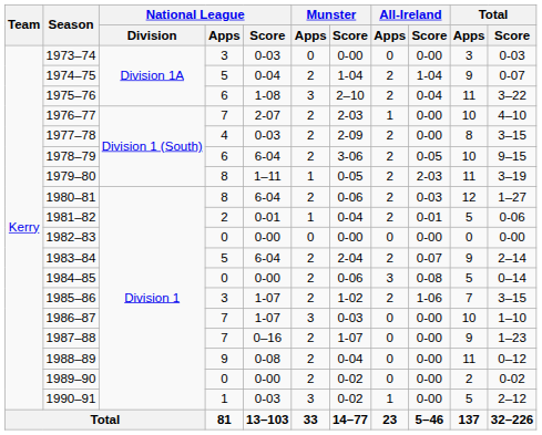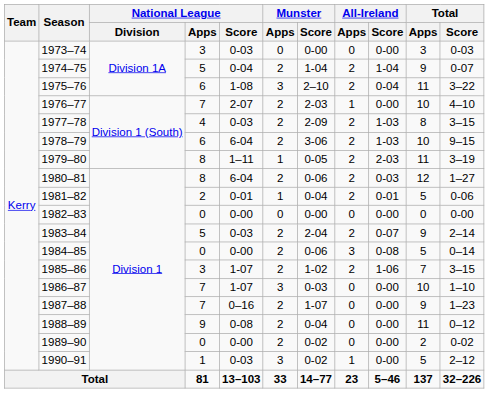 <table class="wikitable" style="text-align:center">
 <tr>
 <th rowspan="2">Team</th>
 <th rowspan="2">Season</th>
 <th colspan="3"><a href='#'>National League</a></th>
 <th colspan="2"><a href='#'>Munster</a></th>
 <th colspan="2"><a href='#'>All-Ireland</a></th>
 <th colspan="2">Total</th>
 </tr>
 <tr>
 <th>Division</th>
 <th>Apps</th>
 <th>Score</th>
 <th>Apps</th>
 <th>Score</th>
 <th>Apps</th>
 <th>Score</th>
 <th>Apps</th>
 <th>Score</th>
 </tr>
 <tr>
 <td rowspan="18"><a href='#'>Kerry</a></td>
 <td>1973–74</td>
 <td rowspan="3"><a href='#'>Division 1A</a></td>
 <td>3</td>
 <td>0-03</td>
 <td>0</td>
 <td>0-00</td>
 <td>0</td>
 <td>0-00</td>
 <td>3</td>
 <td>0-03</td>
 </tr>
 <tr>
 <td>1974–75</td>
 <td>5</td>
 <td>0-04</td>
 <td>2</td>
 <td>1-04</td>
 <td>2</td>
 <td>1-04</td>
 <td>9</td>
 <td>0-07</td>
 </tr>
 <tr>
 <td>1975–76</td>
 <td>6</td>
 <td>1-08</td>
 <td>3</td>
 <td>2–10</td>
 <td>2</td>
 <td>0-04</td>
 <td>11</td>
 <td>3–22</td>
 </tr>
 <tr>
 <td>1976–77</td>
 <td rowspan="4"><a href='#'>Division 1 (South)</a></td>
 <td>7</td>
 <td>2-07</td>
 <td>2</td>
 <td>2-03</td>
 <td>1</td>
 <td>0-00</td>
 <td>10</td>
 <td>4–10</td>
 </tr>
 <tr>
 <td>1977–78</td>
 <td>4</td>
 <td>0-03</td>
 <td>2</td>
 <td>2-09</td>
 <td>2</td>
-<td>0-00</td>
+<td>1-03</td>
 <td>8</td>
 <td>3–15</td>
 </tr>
 <tr>
 <td>1978–79</td>
 <td>6</td>
 <td>6-04</td>
 <td>2</td>
 <td>3-06</td>
 <td>2</td>
-<td>0-05</td>
+<td>1-03</td>
 <td>10</td>
 <td>9–15</td>
 </tr>
 <tr>
 <td>1979–80</td>
 <td>8</td>
 <td>1–11</td>
 <td>1</td>
 <td>0-05</td>
 <td>2</td>
 <td>2-03</td>
 <td>11</td>
 <td>3–19</td>
 </tr>
 <tr>
 <td>1980–81</td>
 <td rowspan="11"><a href='#'>Division 1</a></td>
 <td>8</td>
 <td>6-04</td>
 <td>2</td>
 <td>0-06</td>
 <td>2</td>
 <td>0-03</td>
 <td>12</td>
 <td>1–27</td>
 </tr>
 <tr>
 <td>1981–82</td>
 <td>2</td>
 <td>0-01</td>
 <td>1</td>
 <td>0-04</td>
 <td>2</td>
 <td>0-01</td>
 <td>5</td>
 <td>0-06</td>
 </tr>
 <tr>
 <td>1982–83</td>
 <td>0</td>
 <td>0-00</td>
 <td>0</td>
 <td>0-00</td>
 <td>0</td>
 <td>0-00</td>
 <td>0</td>
 <td>0-00</td>
 </tr>
 <tr>
 <td>1983–84</td>
 <td>5</td>
-<td>6-04</td>
+<td>0-03</td>
 <td>2</td>
 <td>2-04</td>
 <td>2</td>
 <td>0-07</td>
 <td>9</td>
 <td>2–14</td>
 </tr>
 <tr>
 <td>1984–85</td>
 <td>0</td>
 <td>0-00</td>
 <td>2</td>
 <td>0-06</td>
 <td>3</td>
 <td>0-08</td>
 <td>5</td>
 <td>0–14</td>
 </tr>
 <tr>
 <td>1985–86</td>
 <td>3</td>
 <td>1-07</td>
 <td>2</td>
 <td>1-02</td>
 <td>2</td>
 <td>1-06</td>
 <td>7</td>
 <td>3–15</td>
 </tr>
 <tr>
 <td>1986–87</td>
 <td>7</td>
 <td>1-07</td>
 <td>3</td>
 <td>0-03</td>
 <td>0</td>
 <td>0-00</td>
 <td>10</td>
 <td>1–10</td>
 </tr>
 <tr>
 <td>1987–88</td>
 <td>7</td>
 <td>0–16</td>
 <td>2</td>
 <td>1-07</td>
 <td>0</td>
 <td>0-00</td>
 <td>9</td>
 <td>1–23</td>
 </tr>
 <tr>
 <td>1988–89</td>
 <td>9</td>
 <td>0-08</td>
 <td>2</td>
 <td>0-04</td>
 <td>0</td>
 <td>0-00</td>
 <td>11</td>
 <td>0–12</td>
 </tr>
 <tr>
 <td>1989–90</td>
 <td>0</td>
 <td>0-00</td>
 <td>2</td>
 <td>0-02</td>
 <td>0</td>
 <td>0-00</td>
 <td>2</td>
 <td>0-02</td>
 </tr>
 <tr>
 <td>1990–91</td>
 <td>1</td>
 <td>0-03</td>
 <td>3</td>
 <td>0-02</td>
 <td>1</td>
 <td>0-00</td>
 <td>5</td>
 <td>2–12</td>
 </tr>
 <tr>
 <th colspan="3">Total</th>
 <td><strong>81</strong></td>
 <td><strong>13–103</strong></td>
 <td><strong>33</strong></td>
 <td><strong>14–77</strong></td>
 <td><strong>23</strong></td>
 <td><strong>5–46</strong></td>
 <td><strong>137</strong></td>
 <td><strong>32–226</strong></td>
 </tr>
 </table>
